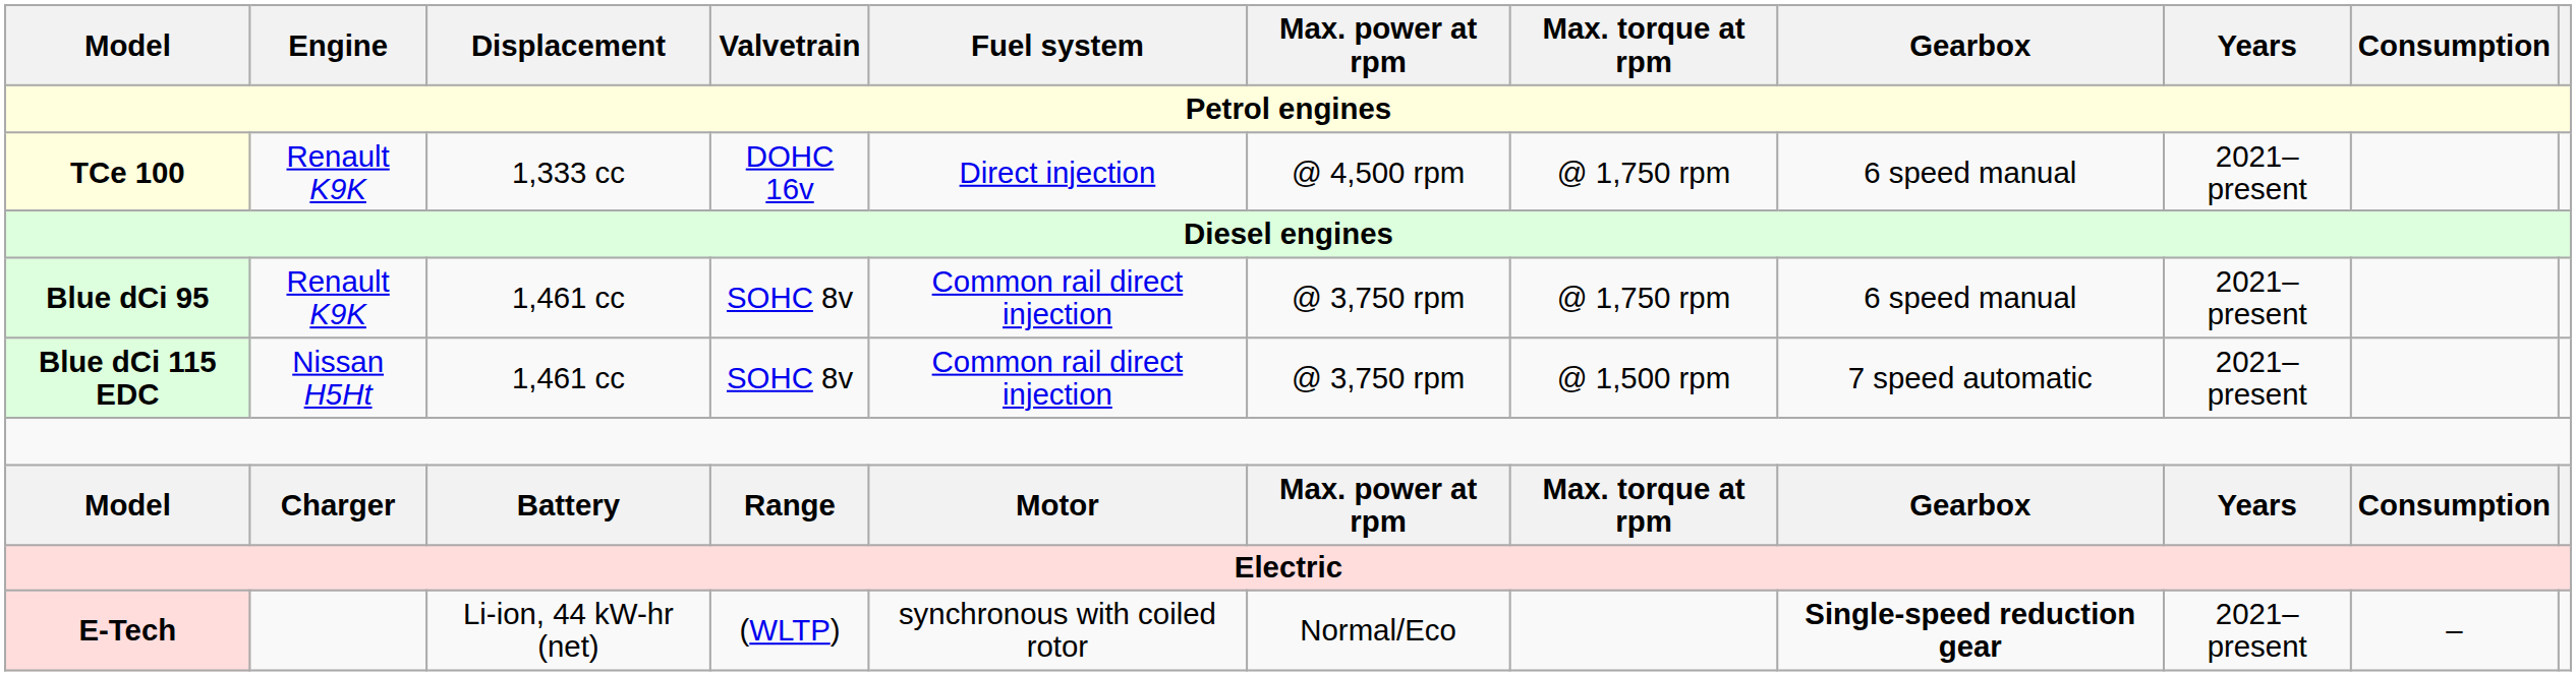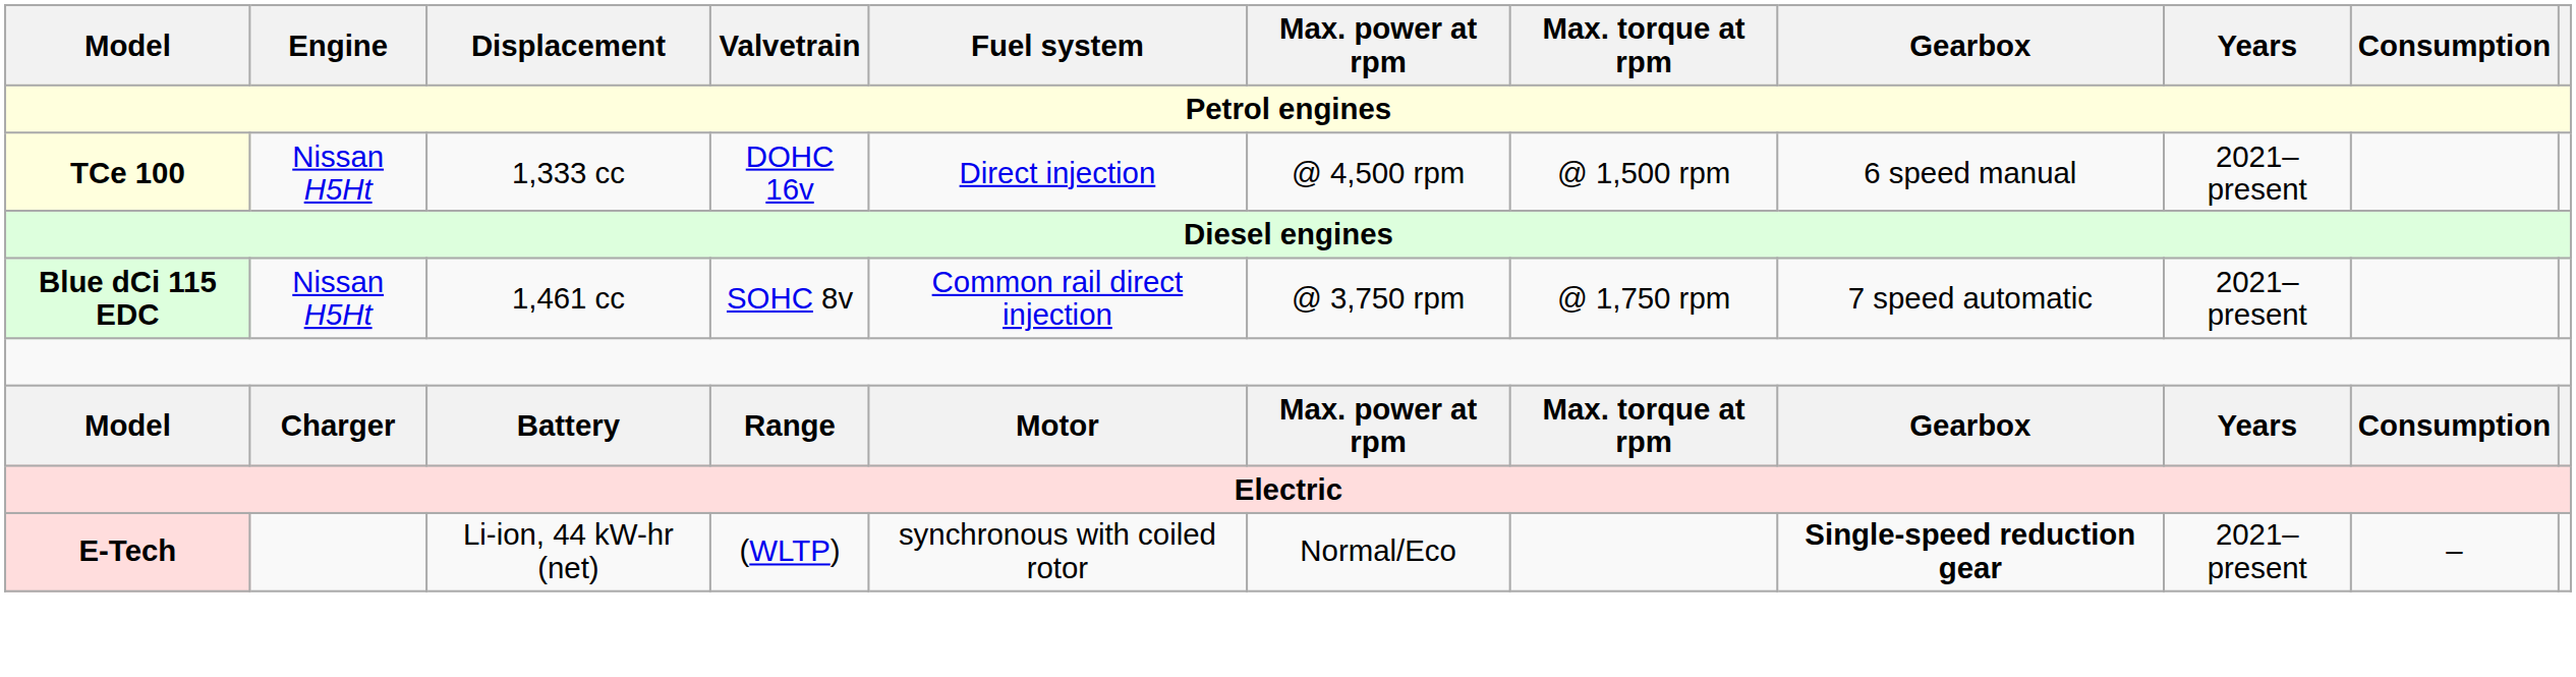 <table class="wikitable" style="text-align:center; font-size:91%;">
 <tr>
 <th>Model</th>
 <th>Engine</th>
 <th>Displacement</th>
 <th>Valvetrain</th>
 <th>Fuel system</th>
 <th>Max. power at rpm</th>
 <th>Max. torque at rpm</th>
 <th>Gearbox</th>
 <th>Years</th>
 <th>Consumption</th>
 <th></th>
 </tr>
 <tr>
 <th colspan="11" style="background:#ffd;">Petrol engines</th>
 </tr>
 <tr>
 <th style="background:#ffd;">TCe 100</th>
-<td><a href='#'>Renault</a> <a href='#'><em>K9K</em></a></td>
+<td><a href='#'>Nissan</a> <a href='#'><em>H5Ht</em></a></td>
 <td>1,333 cc</td>
 <td><a href='#'>DOHC</a> <a href='#'>16v</a></td>
 <td><a href='#'>Direct injection</a></td>
 <td> @ 4,500 rpm</td>
-<td> @ 1,750 rpm</td>
+<td> @ 1,500 rpm</td>
 <td>6 speed manual</td>
 <td>2021–present</td>
 <td></td>
 <td></td>
 </tr>
 <tr>
 <th colspan="11" style="background:#dfd;">Diesel engines</th>
 </tr>
 <tr>
-<th style="background:#dfd;">Blue dCi 95</th>
-<td><a href='#'>Renault</a> <a href='#'><em>K9K</em></a></td>
-<td>1,461 cc</td>
-<td><a href='#'>SOHC</a> 8v</td>
-<td><a href='#'>Common rail direct injection</a></td>
-<td> @ 3,750 rpm</td>
-<td> @ 1,750 rpm</td>
-<td>6 speed manual</td>
-<td>2021–present</td>
-<td></td>
-<td></td>
-</tr>
-<tr>
 <th style="background:#dfd">Blue dCi 115 EDC</th>
 <td><a href='#'>Nissan</a> <a href='#'><em>H5Ht</em></a></td>
 <td>1,461 cc</td>
 <td><a href='#'>SOHC</a> 8v</td>
 <td><a href='#'>Common rail direct injection</a></td>
 <td> @ 3,750 rpm</td>
-<td> @ 1,500 rpm</td>
+<td> @ 1,750 rpm</td>
 <td>7 speed automatic</td>
 <td>2021–present</td>
 <td></td>
 <td></td>
 </tr>
 <tr>
 <td colspan="11"> </td>
 </tr>
 <tr>
 <th>Model</th>
 <th>Charger</th>
 <th>Battery</th>
 <th>Range</th>
 <th>Motor</th>
 <th>Max. power at rpm</th>
 <th>Max. torque at rpm</th>
 <th>Gearbox</th>
 <th>Years</th>
 <th>Consumption</th>
 <th></th>
 </tr>
 <tr>
 <th colspan="11" style="background:#fdd;">Electric</th>
 </tr>
 <tr>
 <th style="background:#fdd;">E-Tech</th>
 <td></td>
 <td>Li-ion, 44 kW-hr (net)</td>
 <td> (<a href='#'>WLTP</a>)</td>
 <td>synchronous with coiled rotor</td>
 <td> Normal/Eco</td>
 <td></td>
 <td><strong>Single-speed reduction gear</strong></td>
 <td>2021–present</td>
 <td>–</td>
 <td></td>
 </tr>
 </table>
